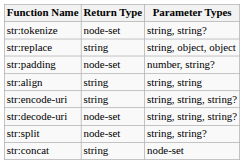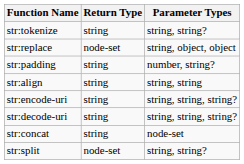 <table class="wikitable">
 <tr>
 <th>Function Name</th>
 <th>Return Type</th>
 <th>Parameter Types</th>
 </tr>
 <tr>
 <td>str:tokenize</td>
-<td>node-set</td>
+<td>string</td>
 <td>string, string?</td>
 </tr>
 <tr>
 <td>str:replace</td>
-<td>string</td>
+<td>node-set</td>
 <td>string, object, object</td>
 </tr>
 <tr>
 <td>str:padding</td>
-<td>node-set</td>
+<td>string</td>
 <td>number, string?</td>
 </tr>
 <tr>
 <td>str:align</td>
 <td>string</td>
 <td>string, string</td>
 </tr>
 <tr>
 <td>str:encode-uri</td>
 <td>string</td>
 <td>string, string, string?</td>
 </tr>
 <tr>
 <td>str:decode-uri</td>
+<td>string</td>
+<td>string, string, string?</td>
+</tr>
+<tr>
+<td>str:concat</td>
+<td>string</td>
 <td>node-set</td>
-<td>string, string, string?</td>
 </tr>
 <tr>
 <td>str:split</td>
 <td>node-set</td>
 <td>string, string?</td>
 </tr>
-<tr>
-<td>str:concat</td>
-<td>string</td>
-<td>node-set</td>
-</tr>
 </table>
